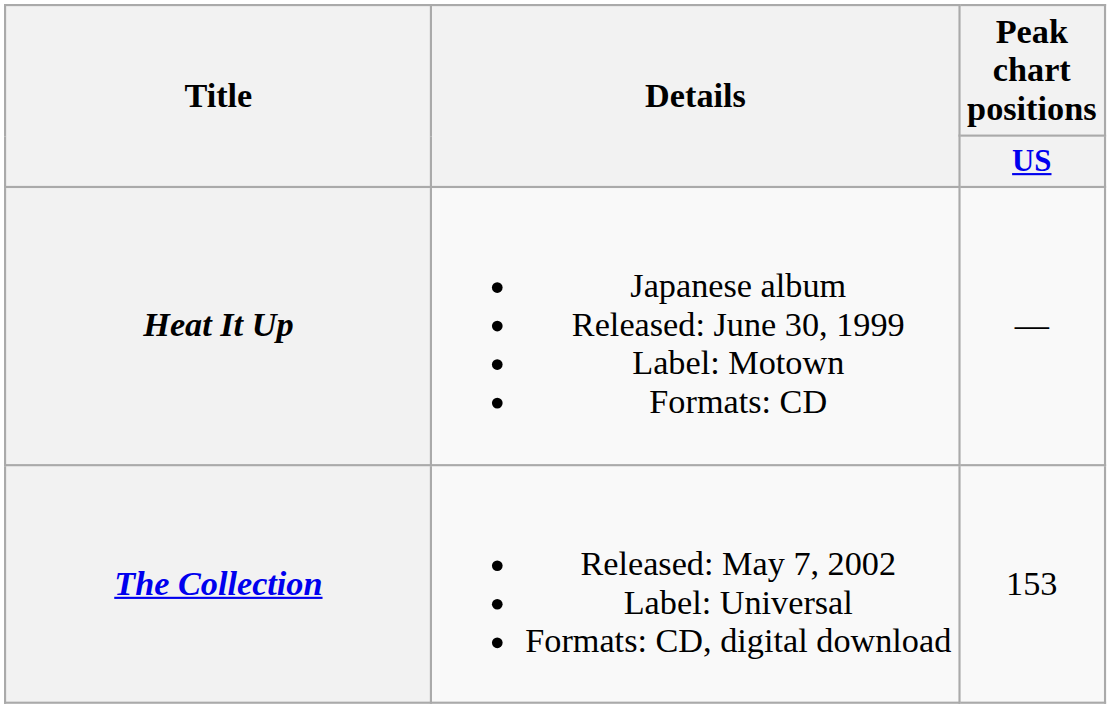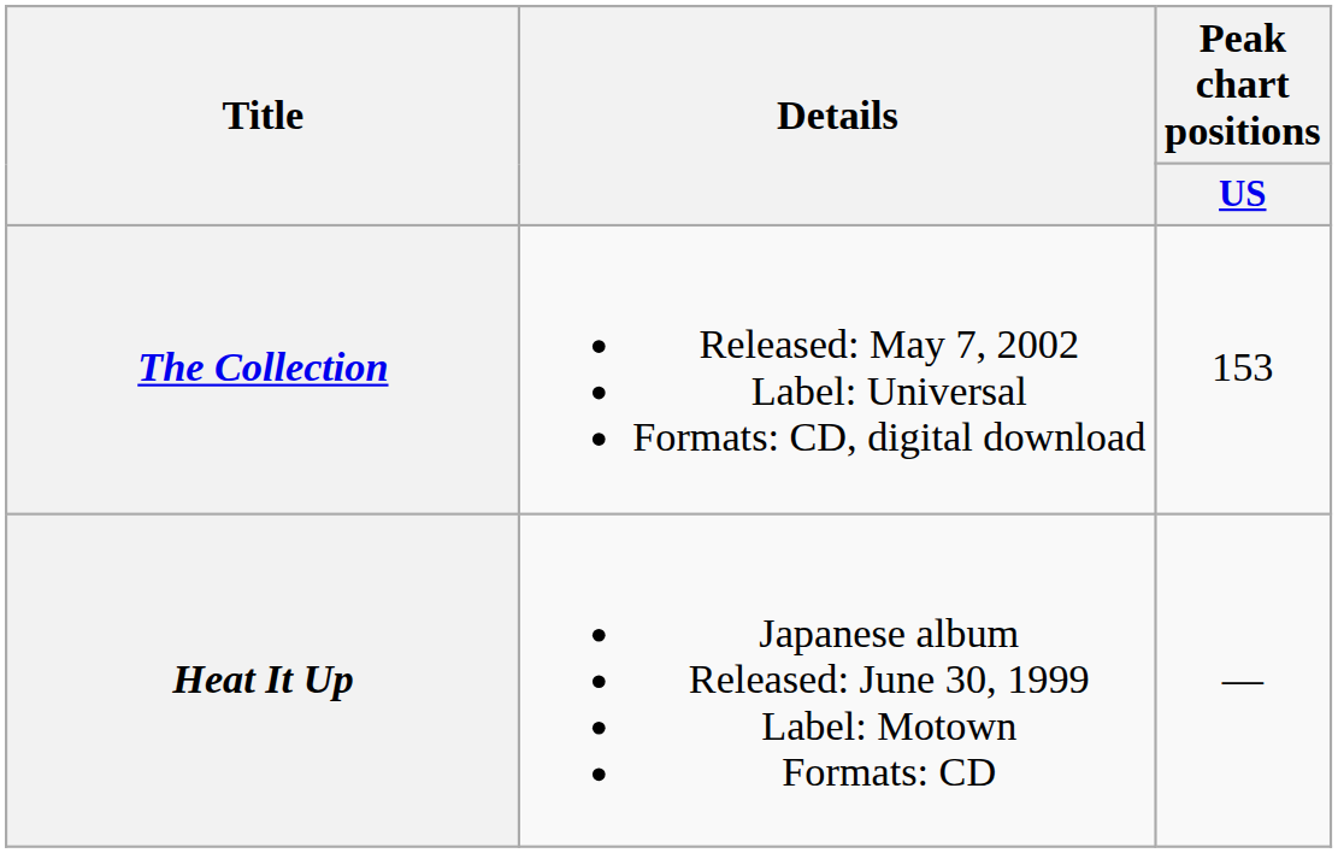 <table class="wikitable plainrowheaders" style="text-align:center;">
 <tr>
 <th scope="col" rowspan="2" style="width:12em;">Title</th>
 <th scope="col" rowspan="2">Details</th>
 <th scope="col">Peak chart positions</th>
 </tr>
 <tr>
 <th scope="col" style="width:2.5em;font-size:90%;"><a href='#'>US</a><br></th>
 </tr>
 <tr>
+<th scope="row"><em><a href='#'>The Collection</a></em></th>
+<td><br><ul><li>Released: May 7, 2002</li><li>Label: Universal</li><li>Formats: CD, digital download</li></ul></td>
+<td>153</td>
+</tr>
+<tr>
 <th scope="row"><em>Heat It Up</em></th>
 <td><br><ul><li>Japanese album</li><li>Released: June 30, 1999</li><li>Label: Motown</li><li>Formats: CD</li></ul></td>
 <td>—</td>
 </tr>
-<tr>
-<th scope="row"><em><a href='#'>The Collection</a></em></th>
-<td><br><ul><li>Released: May 7, 2002</li><li>Label: Universal</li><li>Formats: CD, digital download</li></ul></td>
-<td>153</td>
-</tr>
 </table>
